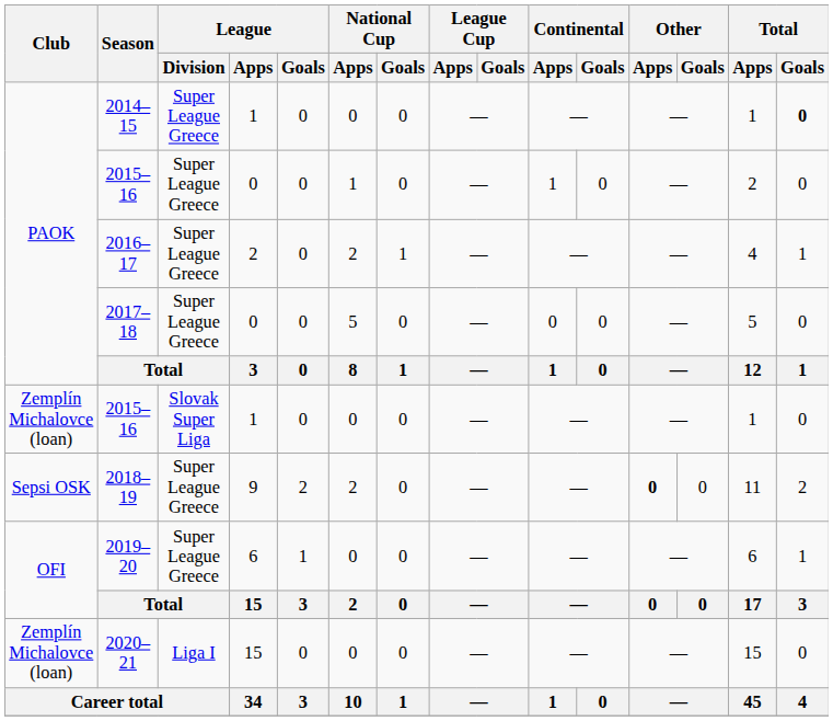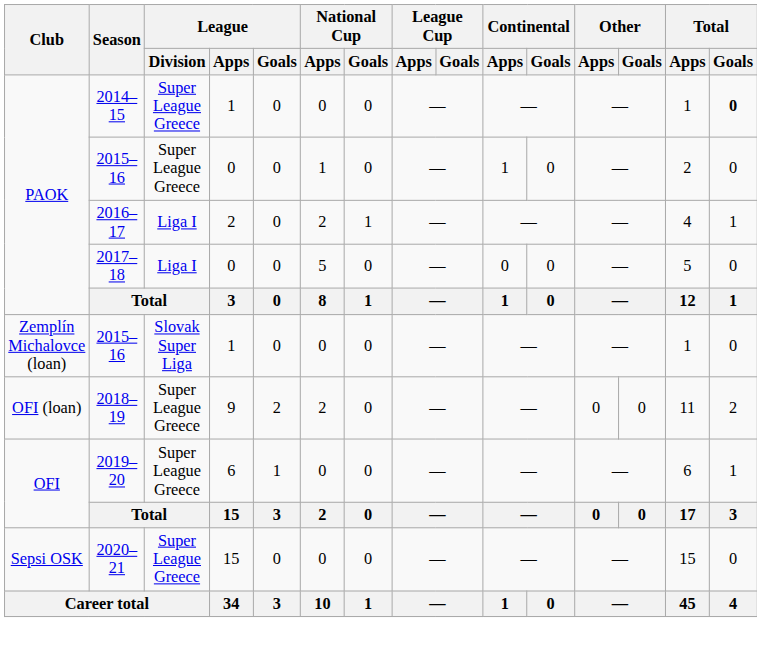 <table class=wikitable style=text-align:center>
 <tr>
 <th rowspan=2>Club</th>
 <th rowspan=2>Season</th>
 <th colspan=3>League</th>
 <th colspan=2>National Cup</th>
 <th colspan=2>League Cup</th>
 <th colspan=2>Continental</th>
 <th colspan=2>Other</th>
 <th colspan=2>Total</th>
 </tr>
 <tr>
 <th>Division</th>
 <th>Apps</th>
 <th>Goals</th>
 <th>Apps</th>
 <th>Goals</th>
 <th>Apps</th>
 <th>Goals</th>
 <th>Apps</th>
 <th>Goals</th>
 <th>Apps</th>
 <th>Goals</th>
 <th>Apps</th>
 <th>Goals</th>
 </tr>
 <tr>
 <td rowspan="5"><a href='#'>PAOK</a></td>
 <td><a href='#'>2014–15</a></td>
 <td><a href='#'>Super League Greece</a></td>
 <td>1</td>
 <td>0</td>
 <td>0</td>
 <td>0</td>
 <td colspan="2">—</td>
 <td colspan="2">—</td>
 <td colspan="2">—</td>
 <td>1</td>
 <td><strong>0</strong></td>
 </tr>
 <tr>
 <td><a href='#'>2015–16</a></td>
 <td>Super League Greece</td>
 <td>0</td>
 <td>0</td>
 <td>1</td>
 <td>0</td>
 <td colspan="2">—</td>
 <td>1</td>
 <td>0</td>
 <td colspan="2">—</td>
 <td>2</td>
 <td>0</td>
 </tr>
 <tr>
 <td><a href='#'>2016–17</a></td>
-<td>Super League Greece</td>
+<td><a href='#'>Liga I</a></td>
 <td>2</td>
 <td>0</td>
 <td>2</td>
 <td>1</td>
 <td colspan="2">—</td>
 <td colspan="2">—</td>
 <td colspan="2">—</td>
 <td>4</td>
 <td>1</td>
 </tr>
 <tr>
 <td><a href='#'>2017–18</a></td>
-<td>Super League Greece</td>
+<td><a href='#'>Liga I</a></td>
 <td>0</td>
 <td>0</td>
 <td>5</td>
 <td>0</td>
 <td colspan="2">—</td>
 <td>0</td>
 <td>0</td>
 <td colspan="2">—</td>
 <td>5</td>
 <td>0</td>
 </tr>
 <tr>
 <th colspan="2">Total</th>
 <th>3</th>
 <th>0</th>
 <th>8</th>
 <th>1</th>
 <th colspan="2">—</th>
 <th>1</th>
 <th>0</th>
 <th colspan="2">—</th>
 <th>12</th>
 <th>1</th>
 </tr>
 <tr>
 <td><a href='#'>Zemplín Michalovce</a> (loan)</td>
 <td><a href='#'>2015–16</a></td>
 <td><a href='#'>Slovak Super Liga</a></td>
 <td>1</td>
 <td>0</td>
 <td>0</td>
 <td>0</td>
 <td colspan="2">—</td>
 <td colspan="2">—</td>
 <td colspan="2">—</td>
 <td>1</td>
 <td>0</td>
 </tr>
 <tr>
-<td><a href='#'>Sepsi OSK</a></td>
+<td><a href='#'>OFI</a> (loan)</td>
 <td><a href='#'>2018–19</a></td>
 <td>Super League Greece</td>
 <td>9</td>
 <td>2</td>
 <td>2</td>
 <td>0</td>
 <td colspan="2">—</td>
 <td colspan="2">—</td>
-<td><strong>0</strong></td>
+<td>0</td>
 <td>0</td>
 <td>11</td>
 <td>2</td>
 </tr>
 <tr>
 <td rowspan="2"><a href='#'>OFI</a></td>
 <td><a href='#'>2019–20</a></td>
 <td>Super League Greece</td>
 <td>6</td>
 <td>1</td>
 <td>0</td>
 <td>0</td>
 <td colspan="2">—</td>
 <td colspan="2">—</td>
 <td colspan="2">—</td>
 <td>6</td>
 <td>1</td>
 </tr>
 <tr>
 <th colspan="2">Total</th>
 <th>15</th>
 <th>3</th>
 <th>2</th>
 <th>0</th>
 <th colspan="2">—</th>
 <th colspan="2">—</th>
 <th>0</th>
 <th>0</th>
 <th>17</th>
 <th>3</th>
 </tr>
 <tr>
-<td><a href='#'>Zemplín Michalovce</a> (loan)</td>
+<td><a href='#'>Sepsi OSK</a></td>
 <td><a href='#'>2020–21</a></td>
-<td><a href='#'>Liga I</a></td>
+<td><a href='#'>Super League Greece</a></td>
 <td>15</td>
 <td>0</td>
 <td>0</td>
 <td>0</td>
 <td colspan="2">—</td>
 <td colspan="2">—</td>
 <td colspan="2">—</td>
 <td>15</td>
 <td>0</td>
 </tr>
 <tr>
 <th colspan="3"><strong>Career total</strong></th>
 <th>34</th>
 <th>3</th>
 <th>10</th>
 <th>1</th>
 <th colspan="2">—</th>
 <th>1</th>
 <th>0</th>
 <th colspan="2">—</th>
 <th>45</th>
 <th>4</th>
 </tr>
 <tr>
 </tr>
 </table>
